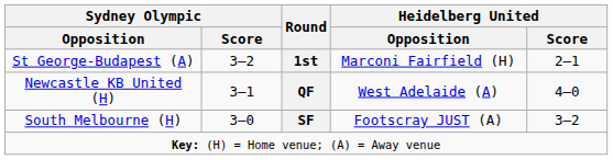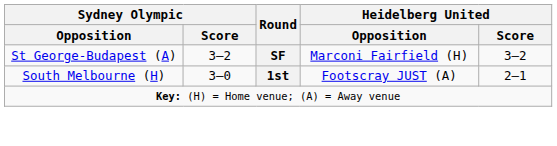 <table class="wikitable plainrowheaders" style="text-align:center;margin:0">
 <tr>
 <th colspan="2">Sydney Olympic</th>
 <th rowspan="2" style="width:25px">Round</th>
 <th colspan="2">Heidelberg United</th>
 </tr>
 <tr>
 <th scope="col" style="width:180px">Opposition</th>
 <th scope="col" style="width:70px">Score</th>
 <th scope="col" style="width:180px">Opposition</th>
 <th scope="col" style="width:70px">Score</th>
 </tr>
 <tr>
 <td><a href='#'>St George-Budapest</a> (<a href='#'>A</a>)</td>
 <td>3–2</td>
-<th scope=row style="text-align:center">1st</th>
+<th scope=row style="text-align:center">SF</th>
 <td><a href='#'>Marconi Fairfield</a> (H)</td>
-<td>2–1</td>
-</tr>
-<tr>
-<td><a href='#'>Newcastle KB United</a> (<a href='#'>H</a>)</td>
-<td>3–1</td>
-<th scope=row style="text-align:center">QF</th>
-<td><a href='#'>West Adelaide</a> (<a href='#'>A</a>)</td>
-<td>4–0</td>
+<td>3–2</td>
 </tr>
 <tr>
 <td><a href='#'>South Melbourne</a> (<a href='#'>H</a>)</td>
 <td>3–0</td>
-<th scope=row style="text-align:center">SF</th>
+<th scope=row style="text-align:center">1st</th>
 <td><a href='#'>Footscray JUST</a> (A)</td>
-<td>3–2</td>
+<td>2–1</td>
 </tr>
 <tr>
 <td colspan="5"><small><strong>Key:</strong> (H) = Home venue; (A) = Away venue</small></td>
 </tr>
 </table>
